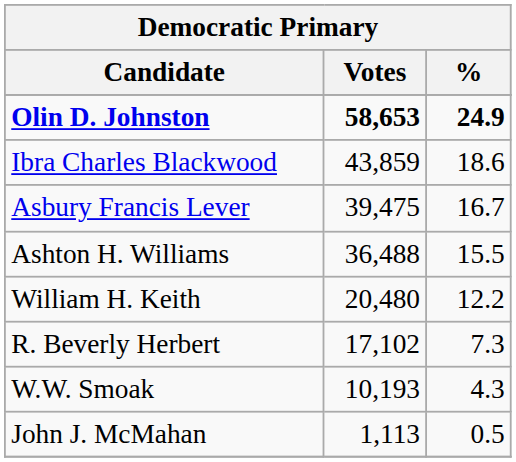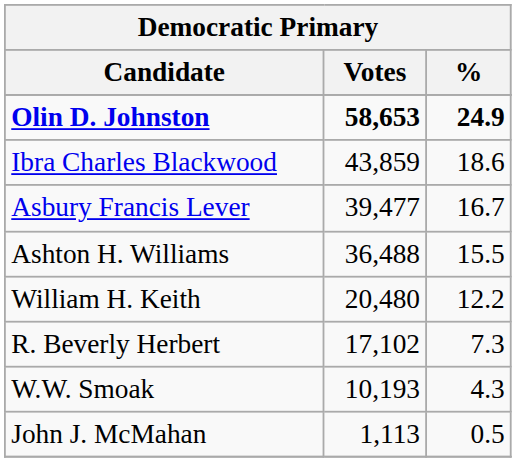 <table class="wikitable" align="left" style="margin: 1em 1em 1em 0; background: #f9f9f9; font-size: 95%;">
 <tr style="background-color:#E9E9E9">
 <th colspan="3">Democratic Primary</th>
 </tr>
 <tr style="background-color:#E9E9E9">
 <th colspan="1" style="width: 170px">Candidate</th>
 <th style="width: 50px">Votes</th>
 <th style="width: 40px">%</th>
 </tr>
 <tr>
 </tr>
 <tr>
 <td><strong><a href='#'>Olin D. Johnston</a></strong></td>
 <td align="right"><strong>58,653</strong></td>
 <td align="right"><strong>24.9</strong></td>
 </tr>
 <tr>
 <td><a href='#'>Ibra Charles Blackwood</a></td>
 <td align="right">43,859</td>
 <td align="right">18.6</td>
 </tr>
 <tr>
 <td><a href='#'>Asbury Francis Lever</a></td>
-<td align="right">39,475</td>
+<td align="right">39,477</td>
 <td align="right">16.7</td>
 </tr>
 <tr>
 <td>Ashton H. Williams</td>
 <td align="right">36,488</td>
 <td align="right">15.5</td>
 </tr>
 <tr>
 <td>William H. Keith</td>
 <td align="right">20,480</td>
 <td align="right">12.2</td>
 </tr>
 <tr>
 <td>R. Beverly Herbert</td>
 <td align="right">17,102</td>
 <td align="right">7.3</td>
 </tr>
 <tr>
 <td>W.W. Smoak</td>
 <td align="right">10,193</td>
 <td align="right">4.3</td>
 </tr>
 <tr>
 <td>John J. McMahan</td>
 <td align="right">1,113</td>
 <td align="right">0.5</td>
 </tr>
 <tr>
 </tr>
 </table>
